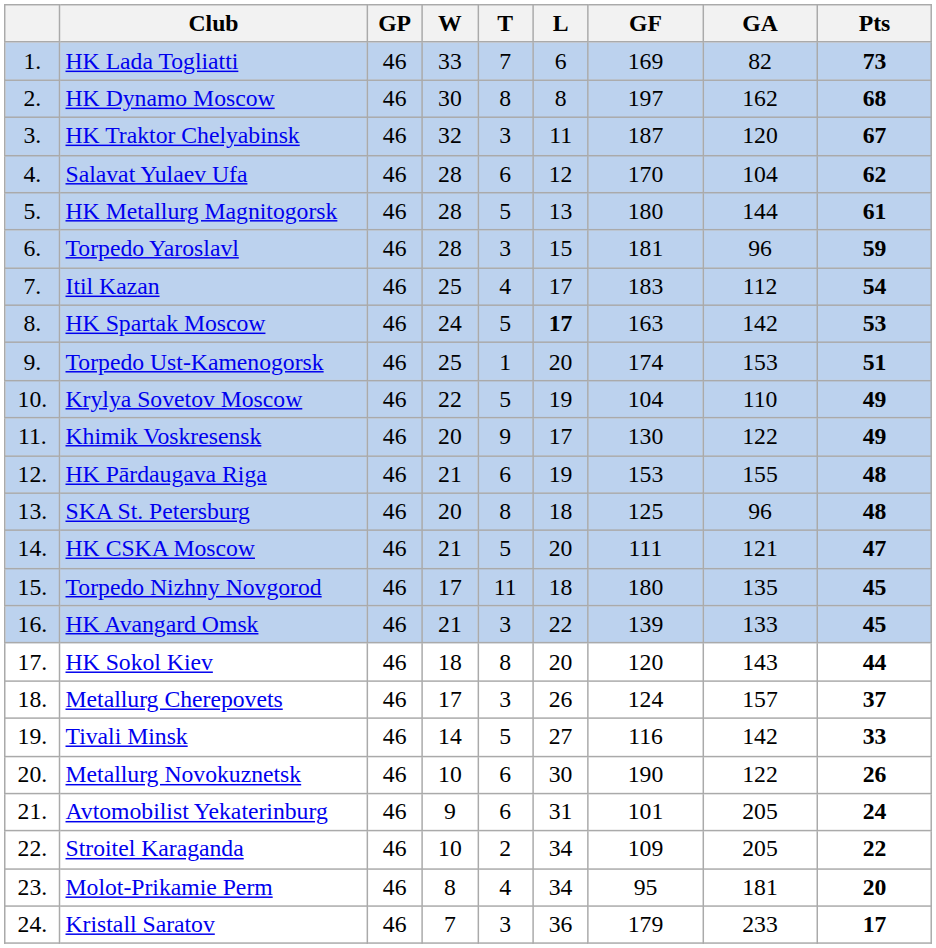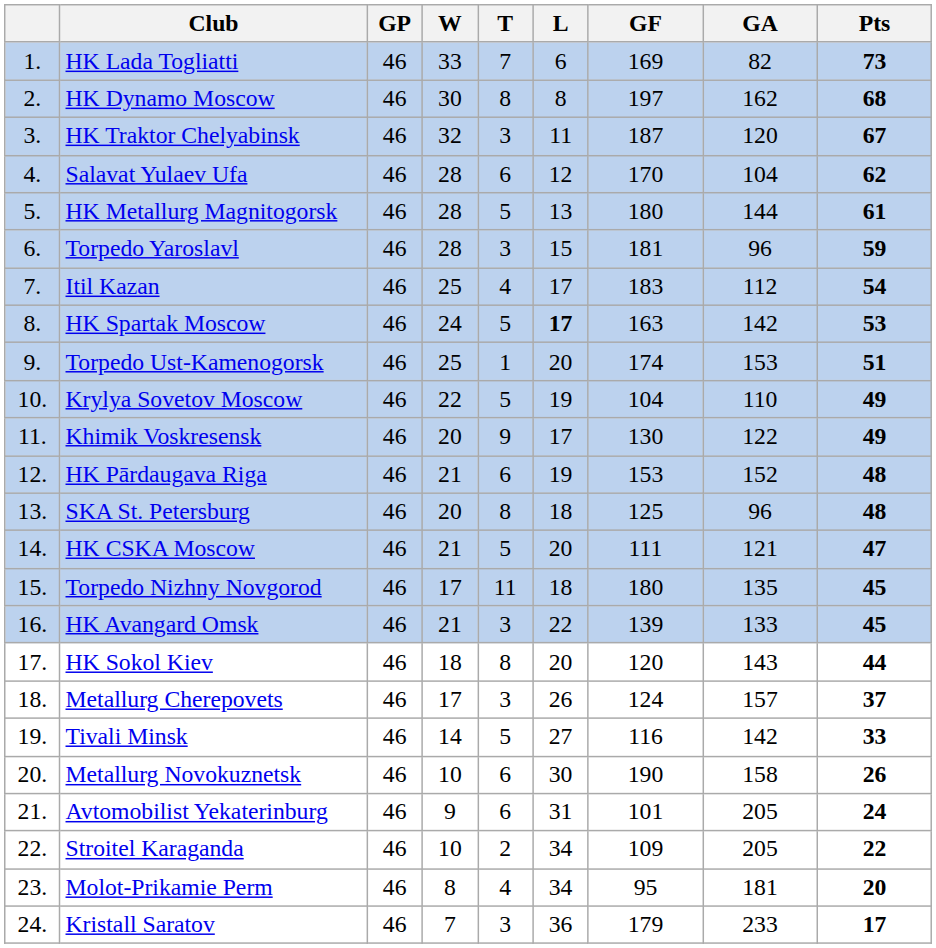 <table class="wikitable">
 <tr>
 <th width="30"></th>
 <th width="200">Club</th>
 <th width="30">GP</th>
 <th width="30">W</th>
 <th width="30">T</th>
 <th width="30">L</th>
 <th width="70">GF</th>
 <th width="70">GA</th>
 <th width="70">Pts</th>
 </tr>
 <tr bgcolor="#BCD2EE" align="center">
 <td>1.</td>
 <td align="left"><a href='#'>HK Lada Togliatti</a></td>
 <td>46</td>
 <td>33</td>
 <td>7</td>
 <td>6</td>
 <td>169</td>
 <td>82</td>
 <td><strong>73</strong></td>
 </tr>
 <tr bgcolor="#BCD2EE" align="center">
 <td>2.</td>
 <td align="left"><a href='#'>HK Dynamo Moscow</a></td>
 <td>46</td>
 <td>30</td>
 <td>8</td>
 <td>8</td>
 <td>197</td>
 <td>162</td>
 <td><strong>68</strong></td>
 </tr>
 <tr bgcolor="#BCD2EE" align="center">
 <td>3.</td>
 <td align="left"><a href='#'>HK Traktor Chelyabinsk</a></td>
 <td>46</td>
 <td>32</td>
 <td>3</td>
 <td>11</td>
 <td>187</td>
 <td>120</td>
 <td><strong>67</strong></td>
 </tr>
 <tr bgcolor="#BCD2EE" align="center">
 <td>4.</td>
 <td align="left"><a href='#'>Salavat Yulaev Ufa</a></td>
 <td>46</td>
 <td>28</td>
 <td>6</td>
 <td>12</td>
 <td>170</td>
 <td>104</td>
 <td><strong>62</strong></td>
 </tr>
 <tr bgcolor="#BCD2EE" align="center">
 <td>5.</td>
 <td align="left"><a href='#'>HK Metallurg Magnitogorsk</a></td>
 <td>46</td>
 <td>28</td>
 <td>5</td>
 <td>13</td>
 <td>180</td>
 <td>144</td>
 <td><strong>61</strong></td>
 </tr>
 <tr bgcolor="#BCD2EE" align="center">
 <td>6.</td>
 <td align="left"><a href='#'>Torpedo Yaroslavl</a></td>
 <td>46</td>
 <td>28</td>
 <td>3</td>
 <td>15</td>
 <td>181</td>
 <td>96</td>
 <td><strong>59</strong></td>
 </tr>
 <tr bgcolor="#BCD2EE" align="center">
 <td>7.</td>
 <td align="left"><a href='#'>Itil Kazan</a></td>
 <td>46</td>
 <td>25</td>
 <td>4</td>
 <td>17</td>
 <td>183</td>
 <td>112</td>
 <td><strong>54</strong></td>
 </tr>
 <tr bgcolor="#BCD2EE" align="center">
 <td>8.</td>
 <td align="left"><a href='#'>HK Spartak Moscow</a></td>
 <td>46</td>
 <td>24</td>
 <td>5</td>
 <td><strong>17</strong></td>
 <td>163</td>
 <td>142</td>
 <td><strong>53</strong></td>
 </tr>
 <tr bgcolor="#BCD2EE" align="center">
 <td>9.</td>
 <td align="left"><a href='#'>Torpedo Ust-Kamenogorsk</a></td>
 <td>46</td>
 <td>25</td>
 <td>1</td>
 <td>20</td>
 <td>174</td>
 <td>153</td>
 <td><strong>51</strong></td>
 </tr>
 <tr bgcolor="#BCD2EE" align="center">
 <td>10.</td>
 <td align="left"><a href='#'>Krylya Sovetov Moscow</a></td>
 <td>46</td>
 <td>22</td>
 <td>5</td>
 <td>19</td>
 <td>104</td>
 <td>110</td>
 <td><strong>49</strong></td>
 </tr>
 <tr bgcolor="#BCD2EE" align="center">
 <td>11.</td>
 <td align="left"><a href='#'>Khimik Voskresensk</a></td>
 <td>46</td>
 <td>20</td>
 <td>9</td>
 <td>17</td>
 <td>130</td>
 <td>122</td>
 <td><strong>49</strong></td>
 </tr>
 <tr bgcolor="#BCD2EE" align="center">
 <td>12.</td>
 <td align="left"><a href='#'>HK Pārdaugava Riga</a></td>
 <td>46</td>
 <td>21</td>
 <td>6</td>
 <td>19</td>
 <td>153</td>
-<td>155</td>
+<td>152</td>
 <td><strong>48</strong></td>
 </tr>
 <tr bgcolor="#BCD2EE" align="center">
 <td>13.</td>
 <td align="left"><a href='#'>SKA St. Petersburg</a></td>
 <td>46</td>
 <td>20</td>
 <td>8</td>
 <td>18</td>
 <td>125</td>
 <td>96</td>
 <td><strong>48</strong></td>
 </tr>
 <tr bgcolor="#BCD2EE" align="center">
 <td>14.</td>
 <td align="left"><a href='#'>HK CSKA Moscow</a></td>
 <td>46</td>
 <td>21</td>
 <td>5</td>
 <td>20</td>
 <td>111</td>
 <td>121</td>
 <td><strong>47</strong></td>
 </tr>
 <tr bgcolor="#BCD2EE" align="center">
 <td>15.</td>
 <td align="left"><a href='#'>Torpedo Nizhny Novgorod</a></td>
 <td>46</td>
 <td>17</td>
 <td>11</td>
 <td>18</td>
 <td>180</td>
 <td>135</td>
 <td><strong>45</strong></td>
 </tr>
 <tr bgcolor="#BCD2EE" align="center">
 <td>16.</td>
 <td align="left"><a href='#'>HK Avangard Omsk</a></td>
 <td>46</td>
 <td>21</td>
 <td>3</td>
 <td>22</td>
 <td>139</td>
 <td>133</td>
 <td><strong>45</strong></td>
 </tr>
 <tr bgcolor="#FFFFFF" align="center">
 <td>17.</td>
 <td align="left"><a href='#'>HK Sokol Kiev</a></td>
 <td>46</td>
 <td>18</td>
 <td>8</td>
 <td>20</td>
 <td>120</td>
 <td>143</td>
 <td><strong>44</strong></td>
 </tr>
 <tr bgcolor="#FFFFFF" align="center">
 <td>18.</td>
 <td align="left"><a href='#'>Metallurg Cherepovets</a></td>
 <td>46</td>
 <td>17</td>
 <td>3</td>
 <td>26</td>
 <td>124</td>
 <td>157</td>
 <td><strong>37</strong></td>
 </tr>
 <tr bgcolor="#FFFFFF" align="center">
 <td>19.</td>
 <td align="left"><a href='#'>Tivali Minsk</a></td>
 <td>46</td>
 <td>14</td>
 <td>5</td>
 <td>27</td>
 <td>116</td>
 <td>142</td>
 <td><strong>33</strong></td>
 </tr>
 <tr bgcolor="#FFFFFF" align="center">
 <td>20.</td>
 <td align="left"><a href='#'>Metallurg Novokuznetsk</a></td>
 <td>46</td>
 <td>10</td>
 <td>6</td>
 <td>30</td>
 <td>190</td>
-<td>122</td>
+<td>158</td>
 <td><strong>26</strong></td>
 </tr>
 <tr bgcolor="#FFFFFF" align="center">
 <td>21.</td>
 <td align="left"><a href='#'>Avtomobilist Yekaterinburg</a></td>
 <td>46</td>
 <td>9</td>
 <td>6</td>
 <td>31</td>
 <td>101</td>
 <td>205</td>
 <td><strong>24</strong></td>
 </tr>
 <tr bgcolor="#FFFFFF" align="center">
 <td>22.</td>
 <td align="left"><a href='#'>Stroitel Karaganda</a></td>
 <td>46</td>
 <td>10</td>
 <td>2</td>
 <td>34</td>
 <td>109</td>
 <td>205</td>
 <td><strong>22</strong></td>
 </tr>
 <tr bgcolor="#FFFFFF" align="center">
 <td>23.</td>
 <td align="left"><a href='#'>Molot-Prikamie Perm</a></td>
 <td>46</td>
 <td>8</td>
 <td>4</td>
 <td>34</td>
 <td>95</td>
 <td>181</td>
 <td><strong>20</strong></td>
 </tr>
 <tr bgcolor="#FFFFFF" align="center">
 <td>24.</td>
 <td align="left"><a href='#'>Kristall Saratov</a></td>
 <td>46</td>
 <td>7</td>
 <td>3</td>
 <td>36</td>
 <td>179</td>
 <td>233</td>
 <td><strong>17</strong></td>
 </tr>
 </table>
